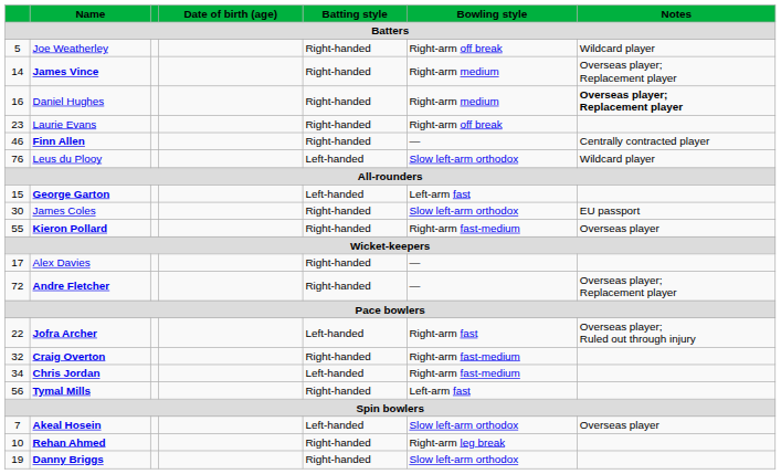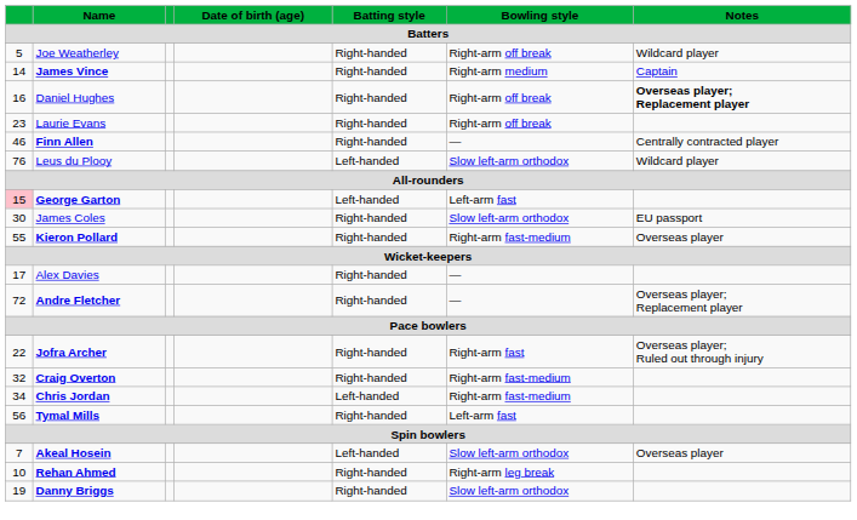 <table class="wikitable" style="font-size:95%;" width="85%">
 <tr>
 <th style="background:#00B13F; color:black"></th>
 <th style="background:#00B13F; color:black">Name</th>
 <th style="background:#00B13F; color:black"></th>
 <th style="background:#00B13F; color:black">Date of birth (age)</th>
 <th style="background:#00B13F; color:black">Batting style</th>
 <th style="background:#00B13F; color:black">Bowling style</th>
 <th style="background:#00B13F; color:black">Notes</th>
 </tr>
 <tr>
 <th colspan="7" style="background: #DCDCDC" align=right>Batters</th>
 </tr>
 <tr>
 <td style="text-align:center">5</td>
 <td><a href='#'>Joe Weatherley</a></td>
 <td></td>
 <td></td>
 <td>Right-handed</td>
 <td>Right-arm <a href='#'>off break</a></td>
 <td>Wildcard player</td>
 </tr>
 <tr>
 <td style="text-align:center">14</td>
 <td><strong><a href='#'>James Vince</a></strong></td>
 <td></td>
 <td></td>
 <td>Right-handed</td>
 <td>Right-arm <a href='#'>medium</a></td>
-<td>Overseas player; <br>Replacement player</td>
+<td><a href='#'>Captain</a></td>
 </tr>
 <tr>
 <td style="text-align:center">16</td>
 <td><a href='#'>Daniel Hughes</a></td>
 <td></td>
 <td></td>
 <td>Right-handed</td>
-<td>Right-arm <a href='#'>medium</a></td>
+<td>Right-arm <a href='#'>off break</a></td>
 <td><strong>Overseas player; <br>Replacement player</strong></td>
 </tr>
 <tr>
 <td style="text-align:center">23</td>
 <td><a href='#'>Laurie Evans</a></td>
 <td></td>
 <td></td>
 <td>Right-handed</td>
 <td>Right-arm <a href='#'>off break</a></td>
 <td></td>
 </tr>
 <tr>
 <td style="text-align:center">46</td>
 <td><strong><a href='#'>Finn Allen</a></strong></td>
 <td></td>
 <td></td>
 <td>Right-handed</td>
 <td>—</td>
 <td>Centrally contracted player</td>
 </tr>
 <tr>
 <td style="text-align:center">76</td>
 <td><a href='#'>Leus du Plooy</a></td>
 <td></td>
 <td></td>
 <td>Left-handed</td>
 <td><a href='#'>Slow left-arm orthodox</a></td>
 <td>Wildcard player</td>
 </tr>
 <tr>
 <th colspan="7" style="background: #DCDCDC" align=right>All-rounders</th>
 </tr>
 <tr>
-<td style="text-align:center">15</td>
+<td style="background: pink; text-align:center">15</td>
 <td><strong><a href='#'>George Garton</a></strong></td>
 <td></td>
 <td></td>
 <td>Left-handed</td>
 <td>Left-arm <a href='#'>fast</a></td>
 <td></td>
 </tr>
 <tr>
 <td style="text-align:center">30</td>
 <td><a href='#'>James Coles</a></td>
 <td></td>
 <td></td>
 <td>Right-handed</td>
 <td><a href='#'>Slow left-arm orthodox</a></td>
 <td>EU passport</td>
 </tr>
 <tr>
 <td style="text-align:center">55</td>
 <td><strong><a href='#'>Kieron Pollard</a></strong></td>
 <td></td>
 <td></td>
 <td>Right-handed</td>
 <td>Right-arm <a href='#'>fast-medium</a></td>
 <td>Overseas player</td>
 </tr>
 <tr>
 <th colspan="7" style="background: #DCDCDC" align="right">Wicket-keepers</th>
 </tr>
 <tr>
 <td style="text-align:center">17</td>
 <td><a href='#'>Alex Davies</a></td>
 <td></td>
 <td></td>
 <td>Right-handed</td>
 <td>—</td>
 <td></td>
 </tr>
 <tr>
 <td style="text-align:center">72</td>
 <td><strong><a href='#'>Andre Fletcher</a></strong></td>
 <td></td>
 <td></td>
 <td>Right-handed</td>
 <td>—</td>
 <td>Overseas player; <br>Replacement player</td>
 </tr>
 <tr>
 <th colspan="7" style="background: #DCDCDC" align="right">Pace bowlers</th>
 </tr>
 <tr>
 <td style="text-align:center">22</td>
 <td><strong><a href='#'>Jofra Archer</a></strong></td>
 <td></td>
 <td></td>
-<td>Left-handed</td>
+<td>Right-handed</td>
 <td>Right-arm <a href='#'>fast</a></td>
 <td>Overseas player; <br>Ruled out through injury</td>
 </tr>
 <tr>
 <td style="text-align:center">32</td>
 <td><strong><a href='#'>Craig Overton</a></strong></td>
 <td></td>
 <td></td>
 <td>Right-handed</td>
 <td>Right-arm <a href='#'>fast-medium</a></td>
 <td></td>
 </tr>
 <tr>
 <td style="text-align:center">34</td>
 <td><strong><a href='#'>Chris Jordan</a></strong></td>
 <td></td>
 <td></td>
 <td>Left-handed</td>
 <td>Right-arm <a href='#'>fast-medium</a></td>
 <td></td>
 </tr>
 <tr>
 <td style="text-align:center">56</td>
 <td><strong><a href='#'>Tymal Mills</a></strong></td>
 <td></td>
 <td></td>
 <td>Right-handed</td>
 <td>Left-arm <a href='#'>fast</a></td>
 <td></td>
 </tr>
 <tr>
 <th colspan="7" style="background: #DCDCDC" align="right">Spin bowlers</th>
 </tr>
 <tr>
 <td style="text-align:center">7</td>
 <td><strong><a href='#'>Akeal Hosein</a></strong></td>
 <td></td>
 <td></td>
 <td>Left-handed</td>
 <td><a href='#'>Slow left-arm orthodox</a></td>
 <td>Overseas player</td>
 </tr>
 <tr>
 <td style="text-align:center">10</td>
 <td><strong><a href='#'>Rehan Ahmed</a></strong></td>
 <td></td>
 <td></td>
 <td>Right-handed</td>
 <td>Right-arm <a href='#'>leg break</a></td>
 <td></td>
 </tr>
 <tr>
 <td style="text-align:center">19</td>
 <td><strong><a href='#'>Danny Briggs</a></strong></td>
 <td></td>
 <td></td>
 <td>Right-handed</td>
 <td><a href='#'>Slow left-arm orthodox</a></td>
 <td></td>
 </tr>
 </table>
